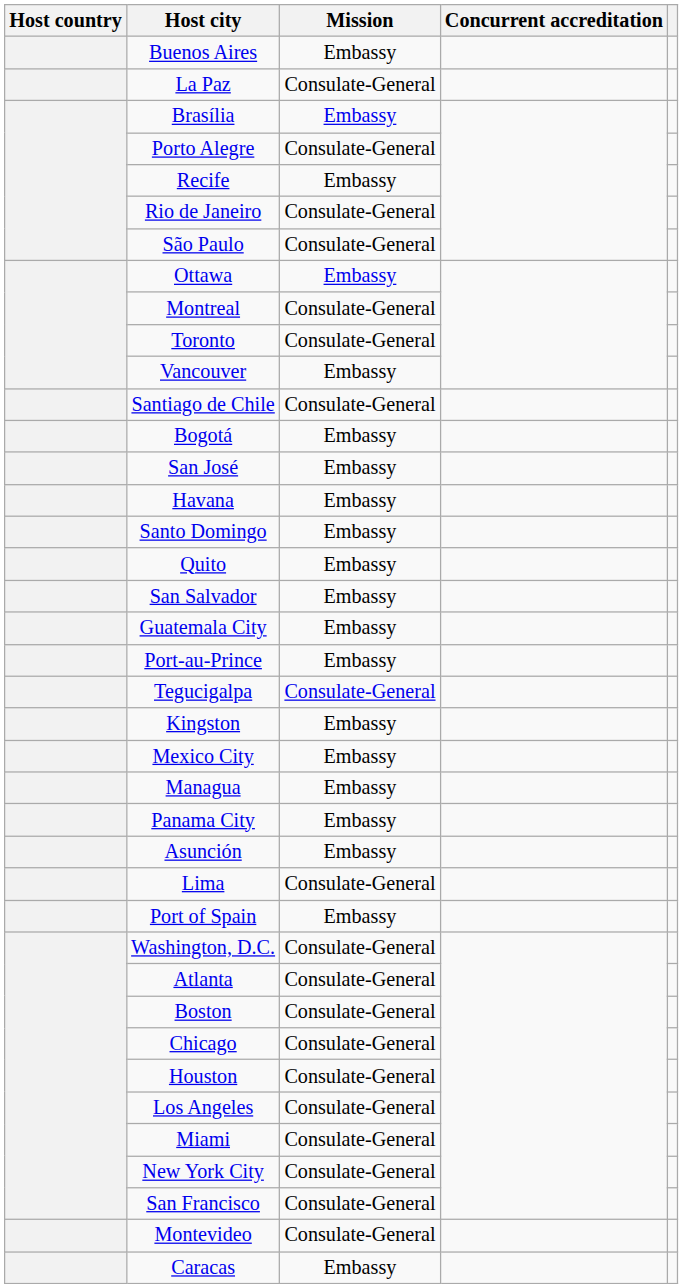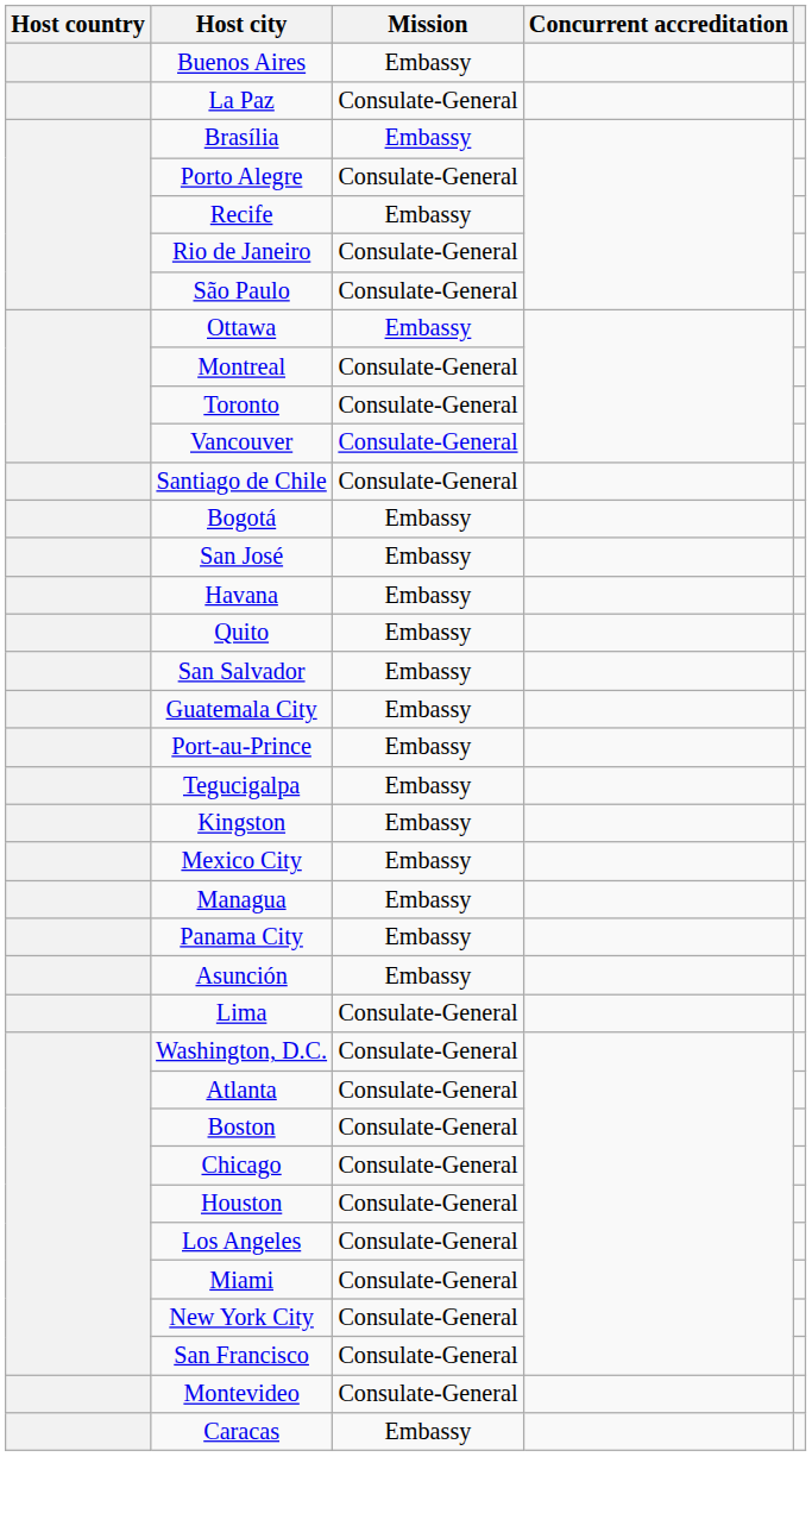 <table class="wikitable plainrowheaders" style="text-align:center;">
 <tr>
 <th scope="col">Host country</th>
 <th scope="col">Host city</th>
 <th scope="col">Mission</th>
 <th scope="col">Concurrent accreditation</th>
 <th scope="col"></th>
 </tr>
 <tr>
 <th scope="row"></th>
 <td><a href='#'>Buenos Aires</a></td>
 <td>Embassy</td>
 <td></td>
 <td></td>
 </tr>
 <tr>
 <th scope="row"></th>
 <td><a href='#'>La Paz</a></td>
 <td>Consulate-General</td>
 <td></td>
 <td></td>
 </tr>
 <tr>
 <th scope="row" rowspan="5"></th>
 <td><a href='#'>Brasília</a></td>
 <td><a href='#'>Embassy</a></td>
 <td rowspan="5"></td>
 <td></td>
 </tr>
 <tr>
 <td><a href='#'>Porto Alegre</a></td>
 <td>Consulate-General</td>
 <td></td>
 </tr>
 <tr>
 <td><a href='#'>Recife</a></td>
 <td>Embassy</td>
 <td></td>
 </tr>
 <tr>
 <td><a href='#'>Rio de Janeiro</a></td>
 <td>Consulate-General</td>
 <td></td>
 </tr>
 <tr>
 <td><a href='#'>São Paulo</a></td>
 <td>Consulate-General</td>
 <td></td>
 </tr>
 <tr>
 <th scope="row" rowspan="4"></th>
 <td><a href='#'>Ottawa</a></td>
 <td><a href='#'>Embassy</a></td>
 <td rowspan="4"></td>
 <td></td>
 </tr>
 <tr>
 <td><a href='#'>Montreal</a></td>
 <td>Consulate-General</td>
 <td></td>
 </tr>
 <tr>
 <td><a href='#'>Toronto</a></td>
 <td>Consulate-General</td>
 <td></td>
 </tr>
 <tr>
 <td><a href='#'>Vancouver</a></td>
-<td>Embassy</td>
+<td><a href='#'>Consulate-General</a></td>
 <td></td>
 </tr>
 <tr>
 <th scope="row"></th>
 <td><a href='#'>Santiago de Chile</a></td>
 <td>Consulate-General</td>
 <td></td>
 <td></td>
 </tr>
 <tr>
 <th scope="row"></th>
 <td><a href='#'>Bogotá</a></td>
 <td>Embassy</td>
 <td></td>
 <td></td>
 </tr>
 <tr>
 <th scope="row"></th>
 <td><a href='#'>San José</a></td>
 <td>Embassy</td>
 <td></td>
 <td></td>
 </tr>
 <tr>
 <th scope="row"></th>
 <td><a href='#'>Havana</a></td>
-<td>Embassy</td>
-<td></td>
-<td></td>
-</tr>
-<tr>
-<th scope="row"></th>
-<td><a href='#'>Santo Domingo</a></td>
 <td>Embassy</td>
 <td></td>
 <td></td>
 </tr>
 <tr>
 <th scope="row"></th>
 <td><a href='#'>Quito</a></td>
 <td>Embassy</td>
 <td></td>
 <td></td>
 </tr>
 <tr>
 <th scope="row"></th>
 <td><a href='#'>San Salvador</a></td>
 <td>Embassy</td>
 <td></td>
 <td></td>
 </tr>
 <tr>
 <th scope="row"></th>
 <td><a href='#'>Guatemala City</a></td>
 <td>Embassy</td>
 <td></td>
 <td></td>
 </tr>
 <tr>
 <th scope="row"></th>
 <td><a href='#'>Port-au-Prince</a></td>
 <td>Embassy</td>
 <td></td>
 <td></td>
 </tr>
 <tr>
 <th scope="row"></th>
 <td><a href='#'>Tegucigalpa</a></td>
-<td><a href='#'>Consulate-General</a></td>
+<td>Embassy</td>
 <td></td>
 <td></td>
 </tr>
 <tr>
 <th scope="row"></th>
 <td><a href='#'>Kingston</a></td>
 <td>Embassy</td>
 <td></td>
 <td></td>
 </tr>
 <tr>
 <th scope="row"></th>
 <td><a href='#'>Mexico City</a></td>
 <td>Embassy</td>
 <td></td>
 <td></td>
 </tr>
 <tr>
 <th scope="row"></th>
 <td><a href='#'>Managua</a></td>
 <td>Embassy</td>
 <td></td>
 <td></td>
 </tr>
 <tr>
 <th scope="row"></th>
 <td><a href='#'>Panama City</a></td>
 <td>Embassy</td>
 <td></td>
 <td></td>
 </tr>
 <tr>
 <th scope="row"></th>
 <td><a href='#'>Asunción</a></td>
 <td>Embassy</td>
 <td></td>
 <td></td>
 </tr>
 <tr>
 <th scope="row"></th>
 <td><a href='#'>Lima</a></td>
 <td>Consulate-General</td>
-<td></td>
-<td></td>
-</tr>
-<tr>
-<th scope="row"></th>
-<td><a href='#'>Port of Spain</a></td>
-<td>Embassy</td>
 <td></td>
 <td></td>
 </tr>
 <tr>
 <th scope="row" rowspan="9"></th>
 <td><a href='#'>Washington, D.C.</a></td>
 <td>Consulate-General</td>
 <td rowspan="9"></td>
 <td></td>
 </tr>
 <tr>
 <td><a href='#'>Atlanta</a></td>
 <td>Consulate-General</td>
 <td></td>
 </tr>
 <tr>
 <td><a href='#'>Boston</a></td>
 <td>Consulate-General</td>
 <td></td>
 </tr>
 <tr>
 <td><a href='#'>Chicago</a></td>
 <td>Consulate-General</td>
 <td></td>
 </tr>
 <tr>
 <td><a href='#'>Houston</a></td>
 <td>Consulate-General</td>
 <td></td>
 </tr>
 <tr>
 <td><a href='#'>Los Angeles</a></td>
 <td>Consulate-General</td>
 <td></td>
 </tr>
 <tr>
 <td><a href='#'>Miami</a></td>
 <td>Consulate-General</td>
 <td></td>
 </tr>
 <tr>
 <td><a href='#'>New York City</a></td>
 <td>Consulate-General</td>
 <td></td>
 </tr>
 <tr>
 <td><a href='#'>San Francisco</a></td>
 <td>Consulate-General</td>
 <td></td>
 </tr>
 <tr>
 <th scope="row"></th>
 <td><a href='#'>Montevideo</a></td>
 <td>Consulate-General</td>
 <td></td>
 <td></td>
 </tr>
 <tr>
 <th scope="row"></th>
 <td><a href='#'>Caracas</a></td>
 <td>Embassy</td>
 <td></td>
 <td></td>
 </tr>
 </table>
